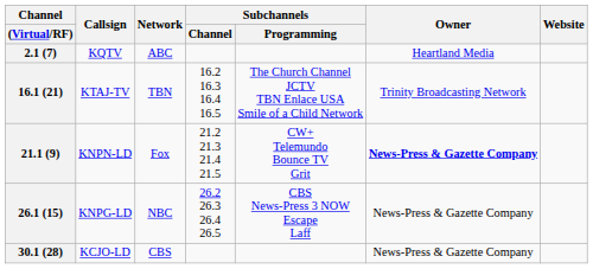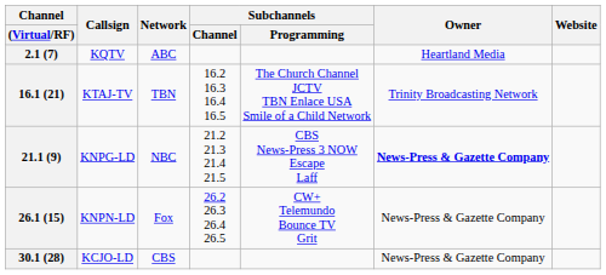 <table class=wikitable style="text-align:center;">
 <tr>
 <th scope="col">Channel</th>
 <th scope="col" rowspan="2">Callsign</th>
 <th scope="col" rowspan="2">Network</th>
 <th scope="col" colspan="2">Subchannels</th>
 <th scope="col" rowspan="2">Owner</th>
 <th scope="col" rowspan="2">Website</th>
 </tr>
 <tr>
 <th scope="col">(<a href='#'>Virtual</a>/RF)</th>
 <th scope="col">Channel</th>
 <th scope="col">Programming</th>
 </tr>
 <tr>
 <th scope="row">2.1 (7)</th>
 <td><a href='#'>KQTV</a></td>
 <td><a href='#'>ABC</a></td>
 <td></td>
 <td></td>
 <td><a href='#'>Heartland Media</a></td>
 <td></td>
 </tr>
 <tr>
 <th scope="row">16.1 (21)</th>
 <td><a href='#'>KTAJ-TV</a></td>
 <td><a href='#'>TBN</a></td>
 <td>16.2<br>16.3<br>16.4<br>16.5</td>
 <td><a href='#'>The Church Channel</a><br><a href='#'>JCTV</a><br><a href='#'>TBN Enlace USA</a><br><a href='#'>Smile of a Child Network</a></td>
 <td><a href='#'>Trinity Broadcasting Network</a></td>
 <td></td>
 </tr>
 <tr>
 <th scope="row">21.1 (9)</th>
-<td><a href='#'>KNPN-LD</a></td>
-<td><a href='#'>Fox</a></td>
+<td><a href='#'>KNPG-LD</a></td>
+<td><a href='#'>NBC</a></td>
 <td>21.2<br>21.3<br>21.4<br>21.5</td>
-<td><a href='#'>CW+</a><br><a href='#'>Telemundo</a><br><a href='#'>Bounce TV</a><br><a href='#'>Grit</a></td>
+<td><a href='#'>CBS</a><br><a href='#'>News-Press 3 NOW</a><br><a href='#'>Escape</a><br><a href='#'>Laff</a></td>
 <td><strong><a href='#'>News-Press & Gazette Company</a></strong></td>
 <td><br><br><br><br></td>
 </tr>
 <tr>
 <th scope="row">26.1 (15)</th>
-<td><a href='#'>KNPG-LD</a></td>
-<td><a href='#'>NBC</a></td>
+<td><a href='#'>KNPN-LD</a></td>
+<td><a href='#'>Fox</a></td>
 <td><a href='#'>26.2</a><br>26.3<br>26.4<br>26.5</td>
-<td><a href='#'>CBS</a><br><a href='#'>News-Press 3 NOW</a><br><a href='#'>Escape</a><br><a href='#'>Laff</a></td>
+<td><a href='#'>CW+</a><br><a href='#'>Telemundo</a><br><a href='#'>Bounce TV</a><br><a href='#'>Grit</a></td>
 <td>News-Press & Gazette Company</td>
 <td><br><br></td>
 </tr>
 <tr>
 <th scope="row">30.1 (28)</th>
 <td><a href='#'>KCJO-LD</a></td>
 <td><a href='#'>CBS</a></td>
 <td></td>
 <td></td>
 <td>News-Press & Gazette Company</td>
 <td></td>
 </tr>
 </table>
